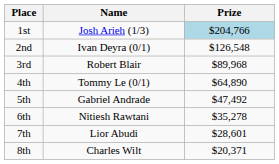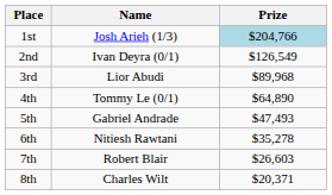 <table class="wikitable">
 <tr>
 <th width="50">Place</th>
 <th width="200">Name</th>
 <th width="125">Prize</th>
 </tr>
 <tr>
 <td align = "center">1st</td>
 <td align = "center"><a href='#'>Josh Arieh</a> (1/3)</td>
 <td align="center" style="background: lightblue;">$204,766</td>
 </tr>
 <tr>
 <td align = "center">2nd</td>
 <td align = "center">Ivan Deyra (0/1)</td>
-<td align="center">$126,548</td>
+<td align="center">$126,549</td>
 </tr>
 <tr>
 <td align = "center">3rd</td>
-<td align = "center">Robert Blair</td>
+<td align = "center">Lior Abudi</td>
 <td align="center">$89,968</td>
 </tr>
 <tr>
 <td align = "center">4th</td>
 <td align = "center">Tommy Le (0/1)</td>
 <td align="center">$64,890</td>
 </tr>
 <tr>
 <td align = "center">5th</td>
 <td align = "center">Gabriel Andrade</td>
-<td align="center">$47,492</td>
+<td align="center">$47,493</td>
 </tr>
 <tr>
 <td align = "center">6th</td>
 <td align = "center">Nitiesh Rawtani</td>
 <td align="center">$35,278</td>
 </tr>
 <tr>
 <td align = "center">7th</td>
-<td align = "center">Lior Abudi</td>
-<td align="center">$28,601</td>
+<td align = "center">Robert Blair</td>
+<td align="center">$26,603</td>
 </tr>
 <tr>
 <td align = "center">8th</td>
 <td align = "center">Charles Wilt</td>
 <td align="center">$20,371</td>
 </tr>
 </table>
